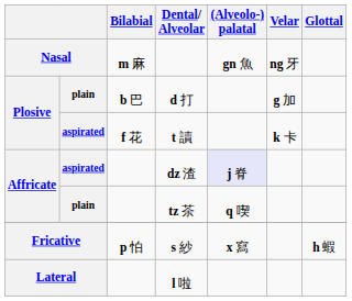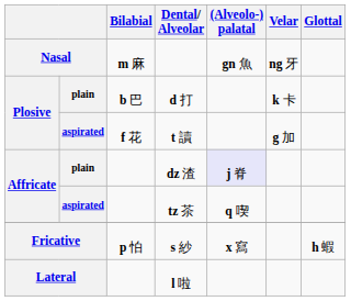 <table class="wikitable">
 <tr>
 <th colspan=2></th>
 <th><a href='#'>Bilabial</a></th>
 <th><a href='#'>Dental</a>/<br><a href='#'>Alveolar</a></th>
 <th><a href='#'>(Alveolo-)<br>palatal</a></th>
 <th><a href='#'>Velar</a></th>
 <th><a href='#'>Glottal</a></th>
 </tr>
 <tr align=center>
 <th colspan=2><a href='#'>Nasal</a></th>
 <td><br> <strong>m</strong> 麻</td>
 <td></td>
 <td><br> <strong>gn</strong> 魚</td>
 <td><br> <strong>ng</strong> 牙</td>
 <td></td>
 </tr>
 <tr align=center>
 <th rowspan=2><a href='#'>Plosive</a></th>
 <th><small>plain</small></th>
 <td><br> <strong>b</strong> 巴</td>
 <td><br> <strong>d</strong> 打</td>
 <td></td>
-<td><br> <strong>g</strong> 加</td>
+<td><br> <strong>k</strong> 卡</td>
 <td></td>
 </tr>
 <tr align=center>
 <th><small><a href='#'>aspirated</a></small></th>
 <td><br> <strong>f</strong> 花</td>
 <td><br> <strong>t</strong> 讀</td>
 <td></td>
-<td><br> <strong>k</strong> 卡</td>
+<td><br> <strong>g</strong> 加</td>
 <td></td>
 </tr>
 <tr align=center>
 <th rowspan=2><a href='#'>Affricate</a></th>
-<th><small><a href='#'>aspirated</a></small></th>
+<th><small>plain</small></th>
 <td></td>
 <td><br> <strong>dz</strong> 渣</td>
 <td style="background: lavender;"><br> <strong>j</strong> 脊</td>
 <td></td>
 <td></td>
 </tr>
 <tr align=center>
-<th><small>plain</small></th>
+<th><small><a href='#'>aspirated</a></small></th>
 <td></td>
 <td><br> <strong>tz</strong> 茶</td>
 <td><br> <strong>q</strong> 喫</td>
 <td></td>
 <td></td>
 </tr>
 <tr>
 </tr>
 <tr align=center>
 <th colspan=2><a href='#'>Fricative</a></th>
 <td><br> <strong>p</strong> 怕</td>
 <td><br> <strong>s</strong> 紗</td>
 <td><br> <strong>x</strong> 寫</td>
 <td></td>
 <td><br> <strong>h</strong> 蝦</td>
 </tr>
 <tr align=center>
 <th colspan=2><a href='#'>Lateral</a></th>
 <td></td>
 <td><br> <strong>l</strong> 啦</td>
 <td></td>
 <td></td>
 <td></td>
 </tr>
 </table>
